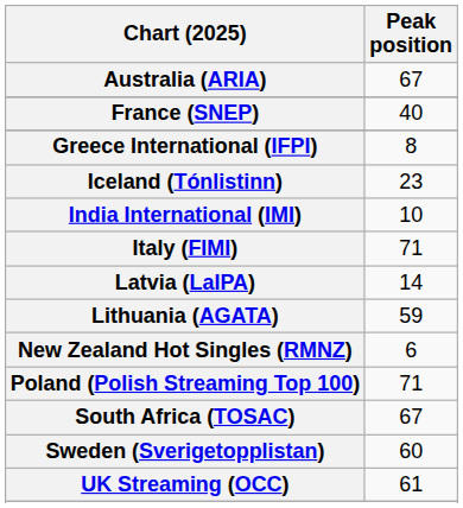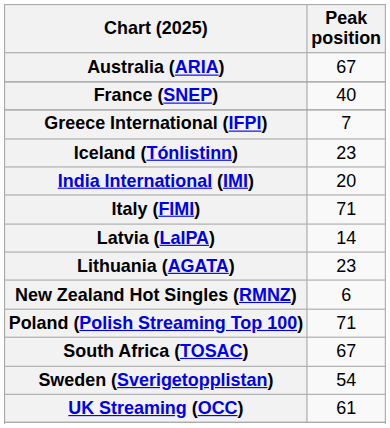 <table class="wikitable sortable plainrowheaders" style="text-align:center">
 <tr>
 <th scope="col">Chart (2025)</th>
 <th scope="col">Peak<br>position</th>
 </tr>
 <tr>
 <th scope="row">Australia (<a href='#'>ARIA</a>)</th>
 <td>67</td>
 </tr>
 <tr>
 </tr>
 <tr>
 <th scope="row">France (<a href='#'>SNEP</a>)</th>
 <td>40</td>
 </tr>
 <tr>
 </tr>
 <tr>
 <th scope="row">Greece International (<a href='#'>IFPI</a>)</th>
-<td>8</td>
+<td>7</td>
 </tr>
 <tr>
 <th scope="row">Iceland (<a href='#'>Tónlistinn</a>)</th>
 <td>23</td>
 </tr>
 <tr>
 <th scope="row"><a href='#'>India International</a> (<a href='#'>IMI</a>)</th>
-<td>10</td>
+<td>20</td>
 </tr>
 <tr>
 <th scope="row">Italy (<a href='#'>FIMI</a>)</th>
 <td>71</td>
 </tr>
 <tr>
 <th scope="row">Latvia (<a href='#'>LaIPA</a>)</th>
 <td>14</td>
 </tr>
 <tr>
 <th scope="row">Lithuania (<a href='#'>AGATA</a>)</th>
-<td>59</td>
+<td>23</td>
 </tr>
 <tr>
 <th scope="row">New Zealand Hot Singles (<a href='#'>RMNZ</a>)</th>
 <td>6</td>
 </tr>
 <tr>
 <th scope="row">Poland (<a href='#'>Polish Streaming Top 100</a>)</th>
 <td>71</td>
 </tr>
 <tr>
 <th scope="row">South Africa (<a href='#'>TOSAC</a>)</th>
 <td>67</td>
 </tr>
 <tr>
 <th scope="row">Sweden (<a href='#'>Sverigetopplistan</a>)</th>
-<td>60</td>
+<td>54</td>
 </tr>
 <tr>
 <th scope="row"><a href='#'>UK Streaming</a> (<a href='#'>OCC</a>)</th>
 <td>61</td>
 </tr>
 <tr>
 </tr>
 <tr>
 </tr>
 </table>
